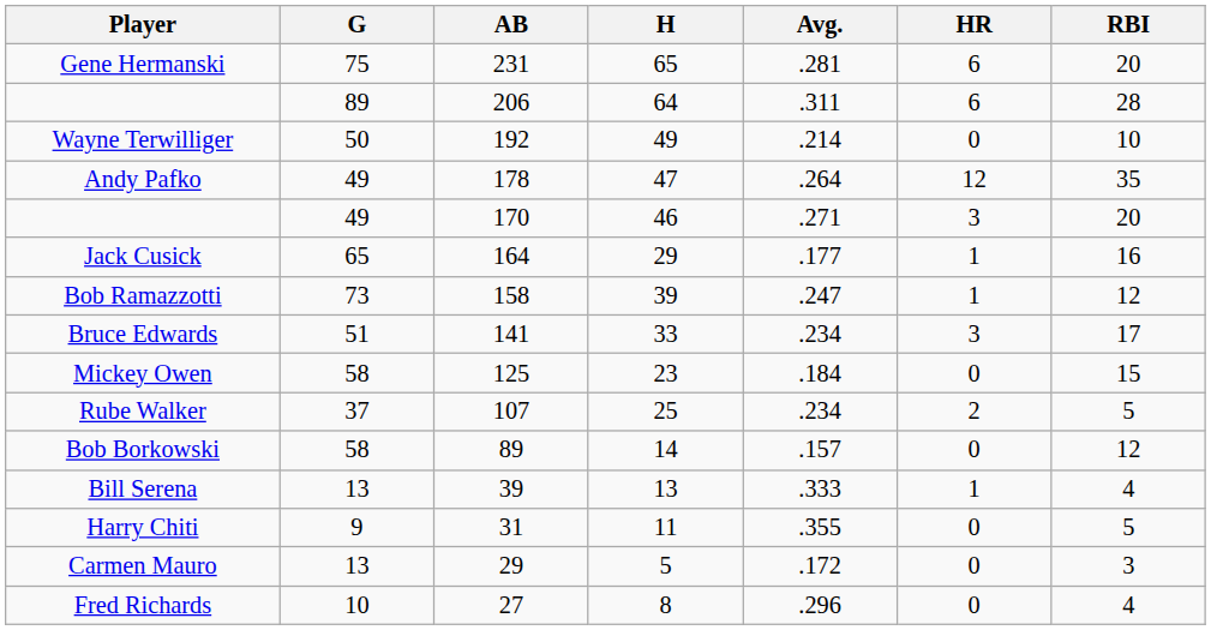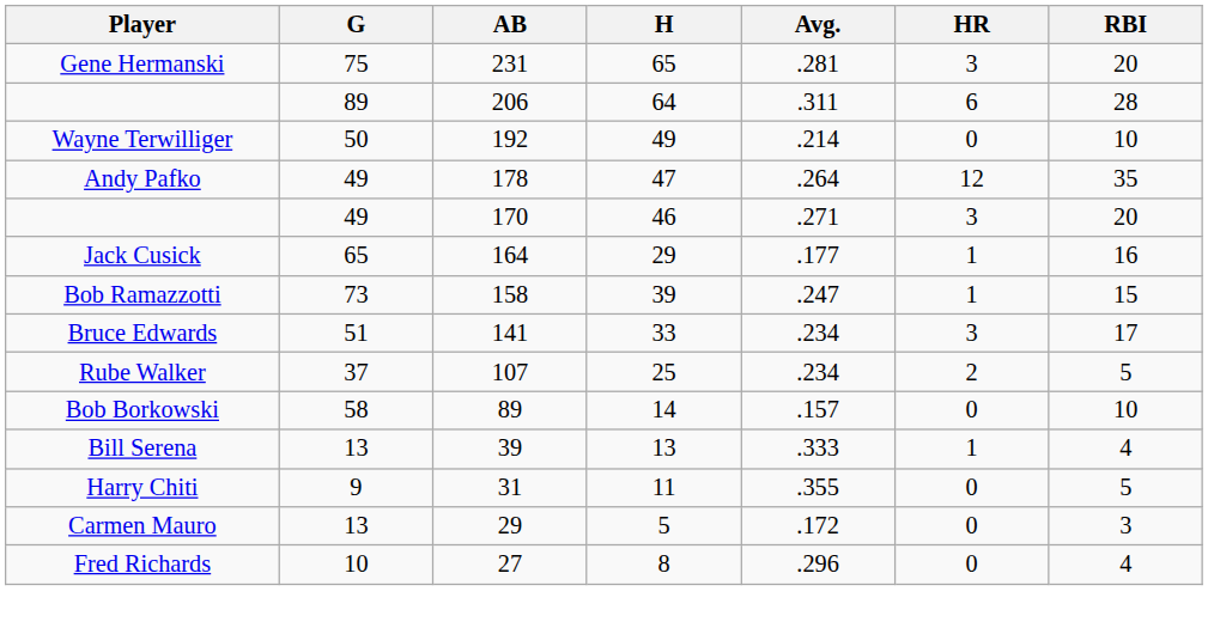 <table class="wikitable sortable">
 <tr>
 <th bgcolor="#DDDDFF" width="16%">Player</th>
 <th bgcolor="#DDDDFF" width="9%">G</th>
 <th bgcolor="#DDDDFF" width="9%">AB</th>
 <th bgcolor="#DDDDFF" width="9%">H</th>
 <th bgcolor="#DDDDFF" width="9%">Avg.</th>
 <th bgcolor="#DDDDFF" width="9%">HR</th>
 <th bgcolor="#DDDDFF" width="9%">RBI</th>
 </tr>
 <tr align="center">
 <td><a href='#'>Gene Hermanski</a></td>
 <td>75</td>
 <td>231</td>
 <td>65</td>
 <td>.281</td>
-<td>6</td>
+<td>3</td>
 <td>20</td>
 </tr>
 <tr align="center">
 <td></td>
 <td>89</td>
 <td>206</td>
 <td>64</td>
 <td>.311</td>
 <td>6</td>
 <td>28</td>
 </tr>
 <tr align="center">
 <td><a href='#'>Wayne Terwilliger</a></td>
 <td>50</td>
 <td>192</td>
 <td>49</td>
 <td>.214</td>
 <td>0</td>
 <td>10</td>
 </tr>
 <tr align="center">
 <td><a href='#'>Andy Pafko</a></td>
 <td>49</td>
 <td>178</td>
 <td>47</td>
 <td>.264</td>
 <td>12</td>
 <td>35</td>
 </tr>
 <tr align="center">
 <td></td>
 <td>49</td>
 <td>170</td>
 <td>46</td>
 <td>.271</td>
 <td>3</td>
 <td>20</td>
 </tr>
 <tr align="center">
 <td><a href='#'>Jack Cusick</a></td>
 <td>65</td>
 <td>164</td>
 <td>29</td>
 <td>.177</td>
 <td>1</td>
 <td>16</td>
 </tr>
 <tr align="center">
 <td><a href='#'>Bob Ramazzotti</a></td>
 <td>73</td>
 <td>158</td>
 <td>39</td>
 <td>.247</td>
 <td>1</td>
-<td>12</td>
+<td>15</td>
 </tr>
 <tr align="center">
 <td><a href='#'>Bruce Edwards</a></td>
 <td>51</td>
 <td>141</td>
 <td>33</td>
 <td>.234</td>
 <td>3</td>
 <td>17</td>
-</tr>
-<tr align="center">
-<td><a href='#'>Mickey Owen</a></td>
-<td>58</td>
-<td>125</td>
-<td>23</td>
-<td>.184</td>
-<td>0</td>
-<td>15</td>
 </tr>
 <tr align="center">
 <td><a href='#'>Rube Walker</a></td>
 <td>37</td>
 <td>107</td>
 <td>25</td>
 <td>.234</td>
 <td>2</td>
 <td>5</td>
 </tr>
 <tr align="center">
 <td><a href='#'>Bob Borkowski</a></td>
 <td>58</td>
 <td>89</td>
 <td>14</td>
 <td>.157</td>
 <td>0</td>
-<td>12</td>
+<td>10</td>
 </tr>
 <tr align="center">
 <td><a href='#'>Bill Serena</a></td>
 <td>13</td>
 <td>39</td>
 <td>13</td>
 <td>.333</td>
 <td>1</td>
 <td>4</td>
 </tr>
 <tr align="center">
 <td><a href='#'>Harry Chiti</a></td>
 <td>9</td>
 <td>31</td>
 <td>11</td>
 <td>.355</td>
 <td>0</td>
 <td>5</td>
 </tr>
 <tr align="center">
 <td><a href='#'>Carmen Mauro</a></td>
 <td>13</td>
 <td>29</td>
 <td>5</td>
 <td>.172</td>
 <td>0</td>
 <td>3</td>
 </tr>
 <tr align="center">
 <td><a href='#'>Fred Richards</a></td>
 <td>10</td>
 <td>27</td>
 <td>8</td>
 <td>.296</td>
 <td>0</td>
 <td>4</td>
 </tr>
 </table>
